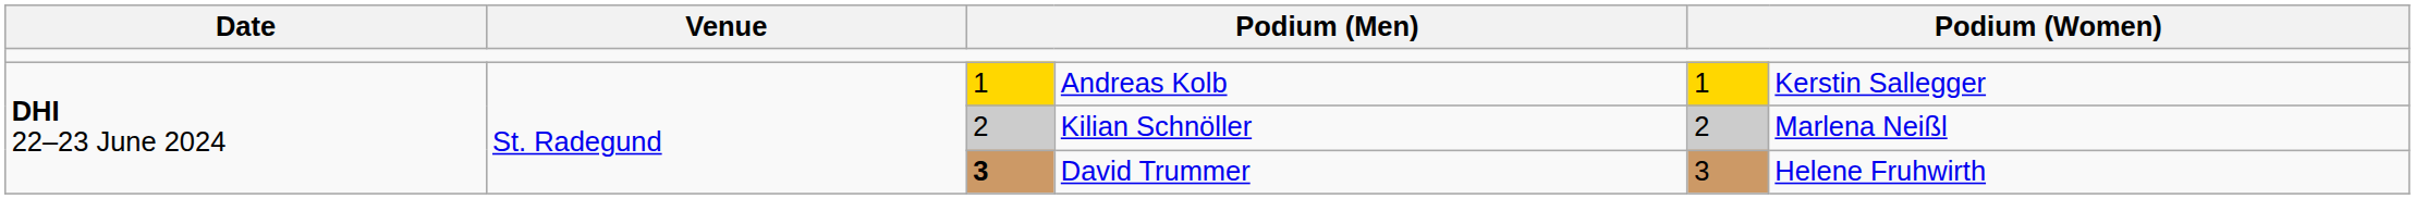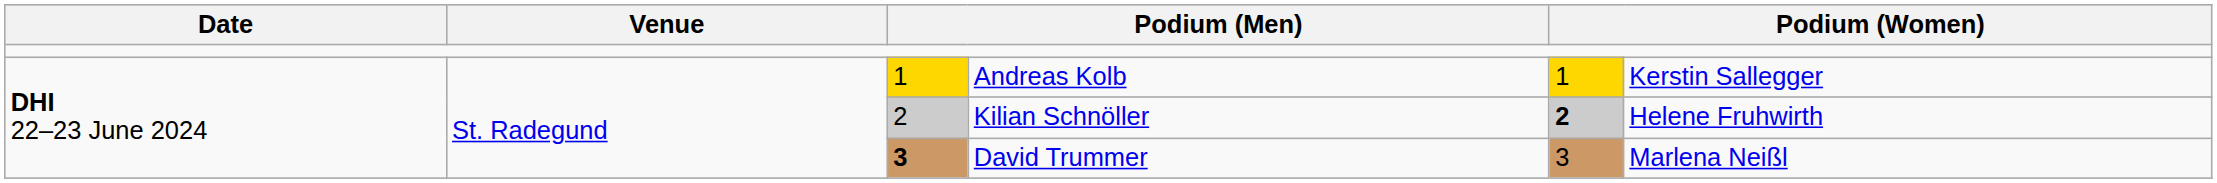 <table class="wikitable" width=70%>
 <tr>
 <th>Date</th>
 <th width=20%>Venue</th>
 <th colspan=2 width=30%>Podium (Men)</th>
 <th colspan=2 width=30%>Podium (Women)</th>
 </tr>
 <tr>
 <td colspan=6></td>
 </tr>
 <tr>
 <td rowspan=3><strong>DHI</strong> <br> 22–23 June 2024</td>
 <td rowspan=3><br><a href='#'>St. Radegund</a></td>
 <td bgcolor=FFD700>1</td>
 <td><a href='#'>Andreas Kolb</a></td>
 <td bgcolor=FFD700>1</td>
 <td><a href='#'>Kerstin Sallegger</a></td>
 </tr>
 <tr>
 <td bgcolor=CCCCCC>2</td>
 <td><a href='#'>Kilian Schnöller</a></td>
-<td bgcolor=CCCCCC>2</td>
-<td><a href='#'>Marlena Neißl</a></td>
+<td bgcolor=CCCCCC><strong>2</strong></td>
+<td><a href='#'>Helene Fruhwirth</a></td>
 </tr>
 <tr>
 <td bgcolor=CC9966><strong>3</strong></td>
 <td><a href='#'>David Trummer</a></td>
 <td bgcolor=CC9966>3</td>
-<td><a href='#'>Helene Fruhwirth</a></td>
+<td><a href='#'>Marlena Neißl</a></td>
 </tr>
 </table>
